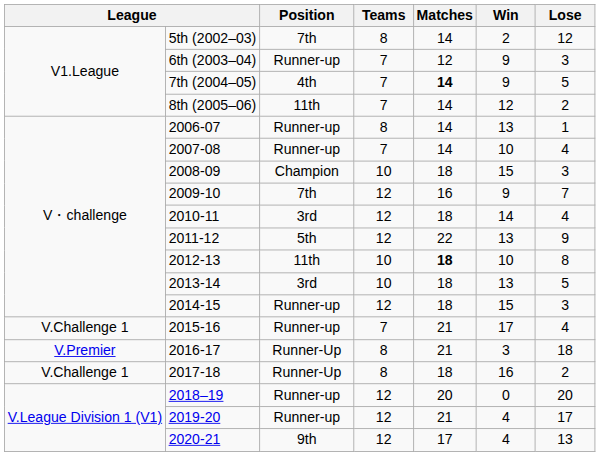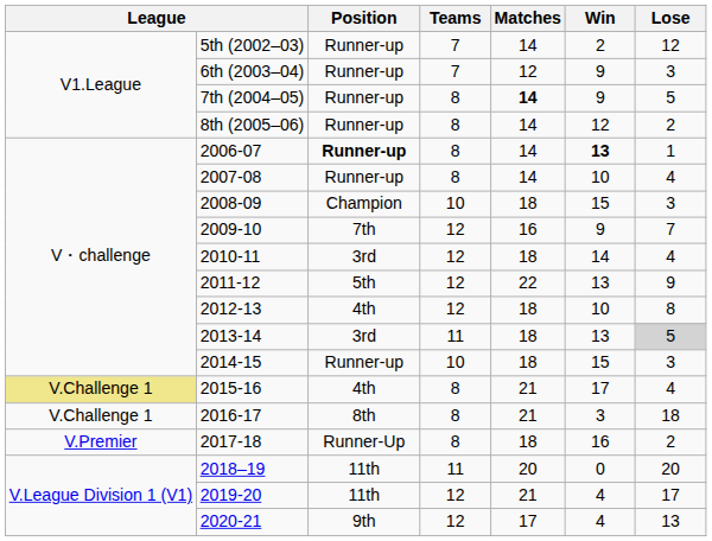 <table class="wikitable" border="1">
 <tr>
 <th width=200 colspan=2>League</th>
 <th width=100>Position</th>
 <th width=60 align=center>Teams</th>
 <th width=60>Matches</th>
 <th width=60>Win</th>
 <th width=60>Lose</th>
 </tr>
 <tr>
 <td align=center rowspan=4>V1.League</td>
 <td>5th (2002–03)</td>
-<td align=center>7th</td>
-<td align=center>8</td>
+<td align=center>Runner-up</td>
+<td align=center>7</td>
 <td align=center>14</td>
 <td align=center>2</td>
 <td align=center>12</td>
 </tr>
 <tr>
 <td>6th (2003–04)</td>
 <td align=center>Runner-up</td>
 <td align=center>7</td>
 <td align=center>12</td>
 <td align=center>9</td>
 <td align=center>3</td>
 </tr>
 <tr>
 <td>7th (2004–05)</td>
-<td align=center>4th</td>
-<td align=center>7</td>
+<td align=center>Runner-up</td>
+<td align=center>8</td>
 <td align=center><strong>14</strong></td>
 <td align=center>9</td>
 <td align=center>5</td>
 </tr>
 <tr>
 <td>8th (2005–06)</td>
-<td align=center>11th</td>
-<td align=center>7</td>
+<td align=center>Runner-up</td>
+<td align=center>8</td>
 <td align=center>14</td>
 <td align=center>12</td>
 <td align=center>2</td>
 </tr>
 <tr>
 <td align=center rowspan=9>V・challenge</td>
 <td>2006-07</td>
-<td align=center>Runner-up</td>
+<td align=center><strong>Runner-up</strong></td>
 <td align=center>8</td>
 <td align=center>14</td>
-<td align=center>13</td>
+<td align=center><strong>13</strong></td>
 <td align=center>1</td>
 </tr>
 <tr>
 <td>2007-08</td>
 <td align=center>Runner-up</td>
-<td align=center>7</td>
+<td align=center>8</td>
 <td align=center>14</td>
 <td align=center>10</td>
 <td align=center>4</td>
 </tr>
 <tr>
 <td>2008-09</td>
 <td align=center>Champion</td>
 <td align=center>10</td>
 <td align=center>18</td>
 <td align=center>15</td>
 <td align=center>3</td>
 </tr>
 <tr>
 <td>2009-10</td>
 <td align=center>7th</td>
 <td align=center>12</td>
 <td align=center>16</td>
 <td align=center>9</td>
 <td align=center>7</td>
 </tr>
 <tr>
 <td>2010-11</td>
 <td align=center>3rd</td>
 <td align=center>12</td>
 <td align=center>18</td>
 <td align=center>14</td>
 <td align=center>4</td>
 </tr>
 <tr>
 <td>2011-12</td>
 <td align=center>5th</td>
 <td align=center>12</td>
 <td align=center>22</td>
 <td align=center>13</td>
 <td align=center>9</td>
 </tr>
 <tr>
 <td>2012-13</td>
-<td align=center>11th</td>
-<td align=center>10</td>
-<td align=center><strong>18</strong></td>
+<td align=center>4th</td>
+<td align=center>12</td>
+<td align=center>18</td>
 <td align=center>10</td>
 <td align=center>8</td>
 </tr>
 <tr>
 <td>2013-14</td>
 <td align=center>3rd</td>
-<td align=center>10</td>
+<td align=center>11</td>
 <td align=center>18</td>
 <td align=center>13</td>
-<td align=center>5</td>
+<td align=center style="background: lightgrey;">5</td>
 </tr>
 <tr>
 <td>2014-15</td>
 <td align=center>Runner-up</td>
-<td align=center>12</td>
+<td align=center>10</td>
 <td align=center>18</td>
 <td align=center>15</td>
 <td align=center>3</td>
 </tr>
 <tr>
-<td align=center rowspan=1>V.Challenge 1</td>
+<td align=center rowspan=1 style="background: khaki;">V.Challenge 1</td>
 <td>2015-16</td>
-<td align=center>Runner-up</td>
-<td align=center>7</td>
+<td align=center>4th</td>
+<td align=center>8</td>
 <td align=center>21</td>
 <td align=center>17</td>
 <td align=center>4</td>
 </tr>
 <tr>
-<td align=center rowspan=1><a href='#'>V.Premier</a></td>
+<td align=center rowspan=1>V.Challenge 1</td>
 <td>2016-17</td>
-<td align=center>Runner-Up</td>
+<td align=center>8th</td>
 <td align=center>8</td>
 <td align=center>21</td>
 <td align=center>3</td>
 <td align=center>18</td>
 </tr>
 <tr>
-<td align=center>V.Challenge 1</td>
+<td align=center rowspan=1><a href='#'>V.Premier</a></td>
 <td>2017-18</td>
 <td align=center>Runner-Up</td>
 <td align=center>8</td>
 <td align=center>18</td>
 <td align=center>16</td>
 <td align=center>2</td>
 </tr>
 <tr>
 <td align=center rowspan=3><a href='#'>V.League Division 1 (V1)</a></td>
 <td><a href='#'>2018–19</a></td>
-<td align=center>Runner-up</td>
-<td align=center>12</td>
+<td align=center>11th</td>
+<td align=center>11</td>
 <td align=center>20</td>
 <td align=center>0</td>
 <td align=center>20</td>
 </tr>
 <tr>
 <td><a href='#'>2019-20</a></td>
-<td align=center>Runner-up</td>
+<td align=center>11th</td>
 <td align=center>12</td>
 <td align=center>21</td>
 <td align=center>4</td>
 <td align=center>17</td>
 </tr>
 <tr>
 <td><a href='#'>2020-21</a></td>
 <td align=center>9th</td>
 <td align=center>12</td>
 <td align=center>17</td>
 <td align=center>4</td>
 <td align=center>13</td>
 </tr>
 </table>
